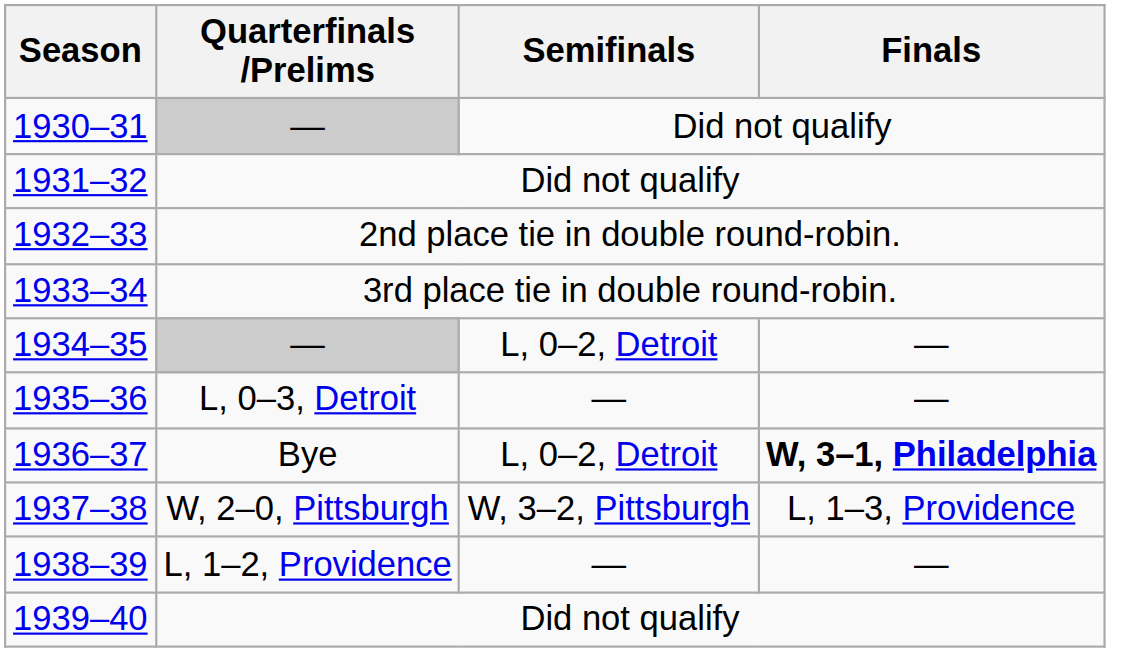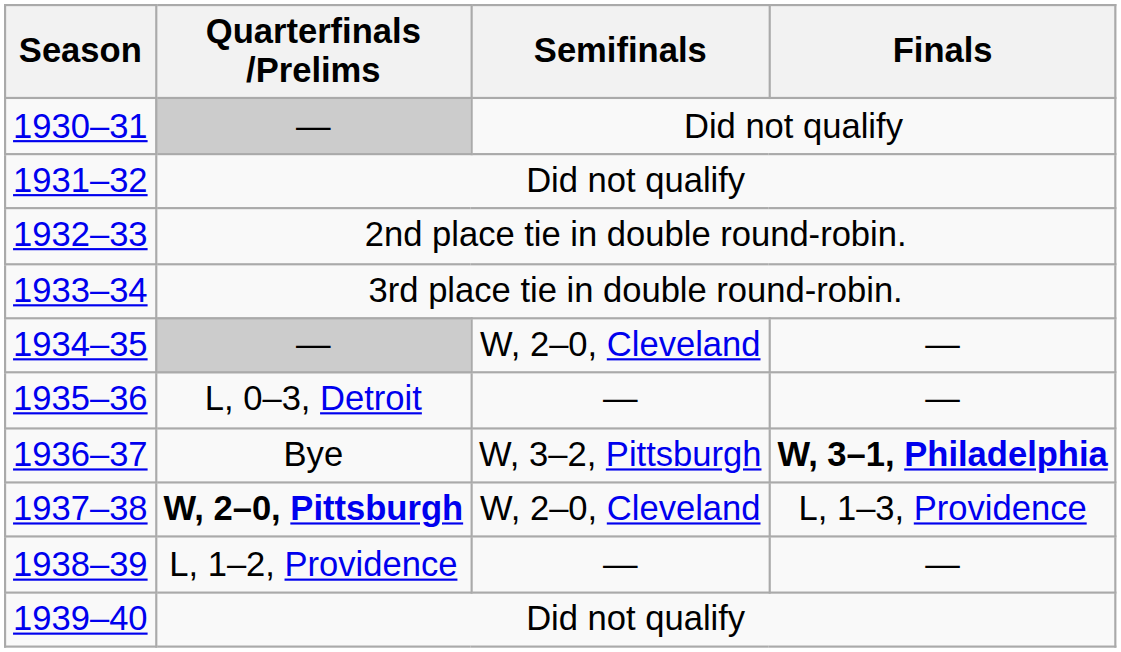 <table class="wikitable" style="text-align:center">
 <tr>
 <th>Season</th>
 <th>Quarterfinals<br>/Prelims</th>
 <th>Semifinals</th>
 <th>Finals</th>
 </tr>
 <tr>
 <td><a href='#'>1930–31</a></td>
 <td bgcolor=#ccc>—</td>
 <td colspan=2>Did not qualify</td>
 </tr>
 <tr>
 <td><a href='#'>1931–32</a></td>
 <td colspan=3>Did not qualify</td>
 </tr>
 <tr>
 <td><a href='#'>1932–33</a></td>
 <td colspan=3>2nd place tie in double round-robin.</td>
 </tr>
 <tr>
 <td><a href='#'>1933–34</a></td>
 <td colspan=3>3rd place tie in double round-robin.</td>
 </tr>
 <tr>
 <td><a href='#'>1934–35</a></td>
 <td bgcolor=#ccc>—</td>
-<td>L, 0–2, <a href='#'>Detroit</a></td>
+<td>W, 2–0, <a href='#'>Cleveland</a></td>
 <td>—</td>
 </tr>
 <tr>
 <td><a href='#'>1935–36</a></td>
 <td>L, 0–3, <a href='#'>Detroit</a></td>
 <td>—</td>
 <td>—</td>
 </tr>
 <tr>
 <td><a href='#'>1936–37</a></td>
 <td>Bye</td>
-<td>L, 0–2, <a href='#'>Detroit</a></td>
+<td>W, 3–2, <a href='#'>Pittsburgh</a></td>
 <td><strong>W, 3–1, <a href='#'>Philadelphia</a></strong></td>
 </tr>
 <tr>
 <td><a href='#'>1937–38</a></td>
-<td>W, 2–0, <a href='#'>Pittsburgh</a></td>
-<td>W, 3–2, <a href='#'>Pittsburgh</a></td>
+<td><strong>W, 2–0, <a href='#'>Pittsburgh</a></strong></td>
+<td>W, 2–0, <a href='#'>Cleveland</a></td>
 <td>L, 1–3, <a href='#'>Providence</a></td>
 </tr>
 <tr>
 <td><a href='#'>1938–39</a></td>
 <td>L, 1–2, <a href='#'>Providence</a></td>
 <td>—</td>
 <td>—</td>
 </tr>
 <tr>
 <td><a href='#'>1939–40</a></td>
 <td colspan=3>Did not qualify</td>
 </tr>
 </table>
